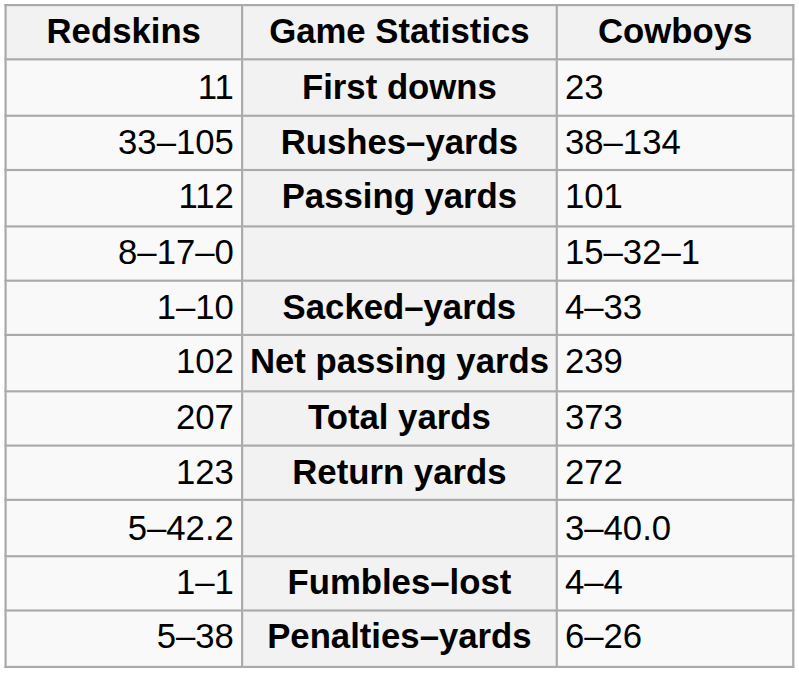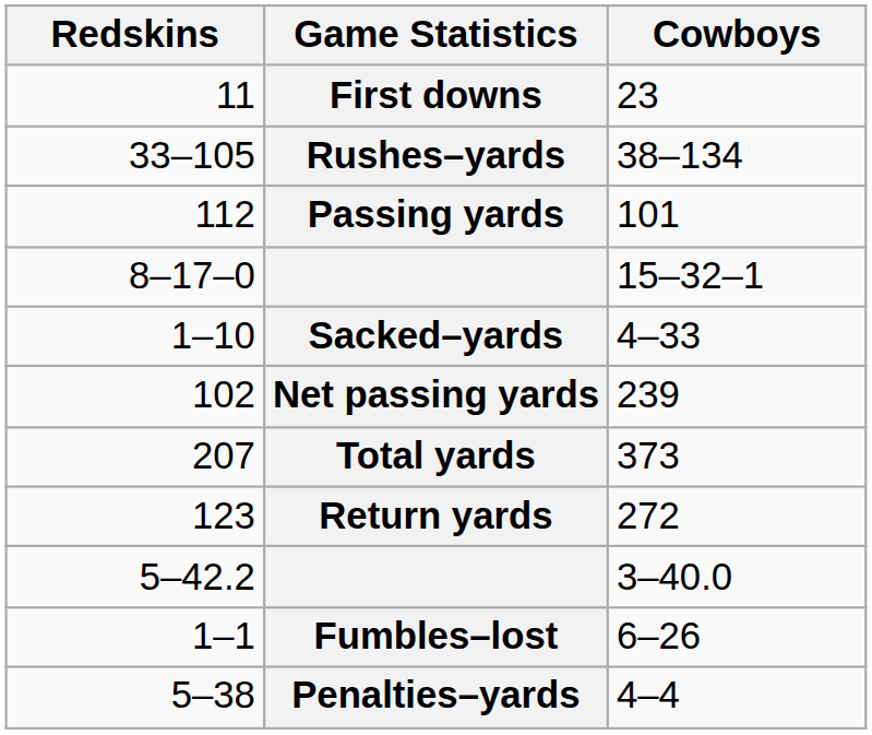 <table class="wikitable" style="margin: 1em auto 1em auto">
 <tr>
 <th style="width:30%;">Redskins</th>
 <th style="width:40%;">Game Statistics</th>
 <th style="width:30%;">Cowboys</th>
 </tr>
 <tr>
 <td style="text-align:right;">11</td>
 <th>First downs</th>
 <td>23</td>
 </tr>
 <tr>
 <td style="text-align:right;">33–105</td>
 <th>Rushes–yards</th>
 <td>38–134</td>
 </tr>
 <tr>
 <td style="text-align:right;">112</td>
 <th>Passing yards</th>
 <td>101</td>
 </tr>
 <tr>
 <td style="text-align:right;">8–17–0</td>
 <th></th>
 <td>15–32–1</td>
 </tr>
 <tr>
 <td style="text-align:right;">1–10</td>
 <th>Sacked–yards</th>
 <td>4–33</td>
 </tr>
 <tr>
 <td style="text-align:right;">102</td>
 <th>Net passing yards</th>
 <td>239</td>
 </tr>
 <tr>
 <td style="text-align:right;">207</td>
 <th>Total yards</th>
 <td>373</td>
 </tr>
 <tr>
 <td style="text-align:right;">123</td>
 <th>Return yards</th>
 <td>272</td>
 </tr>
 <tr>
 <td style="text-align:right;">5–42.2</td>
 <th></th>
 <td>3–40.0</td>
 </tr>
 <tr>
 <td style="text-align:right;">1–1</td>
 <th>Fumbles–lost</th>
-<td>4–4</td>
+<td>6–26</td>
 </tr>
 <tr>
 <td style="text-align:right;">5–38</td>
 <th>Penalties–yards</th>
-<td>6–26</td>
+<td>4–4</td>
 </tr>
 </table>
